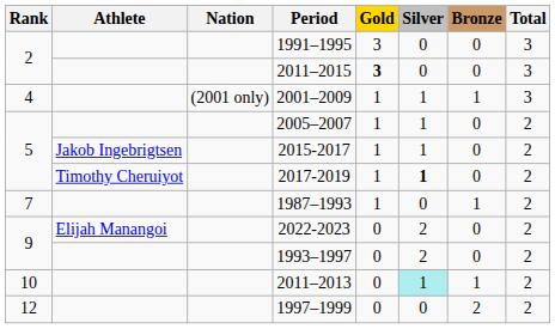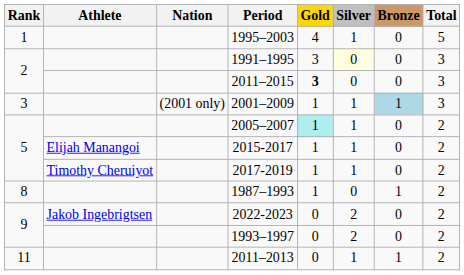 <table class="wikitable sortable" style="text-align:center">
 <tr>
 <th>Rank</th>
 <th>Athlete</th>
 <th>Nation</th>
 <th>Period</th>
 <th style="background-color:gold">Gold</th>
 <th style="background-color:silver">Silver</th>
 <th style="background-color:#cc9966">Bronze</th>
 <th>Total</th>
 </tr>
 <tr>
+<td>1</td>
+<td align=left></td>
+<td align=left></td>
+<td>1995–2003</td>
+<td>4</td>
+<td>1</td>
+<td>0</td>
+<td>5</td>
+</tr>
+<tr>
 <td rowspan="2">2</td>
 <td align="left"></td>
 <td align=left></td>
 <td>1991–1995</td>
 <td>3</td>
-<td>0</td>
+<td style="background: lightyellow;">0</td>
 <td>0</td>
 <td>3</td>
 </tr>
 <tr>
 <td align="left"></td>
 <td align=left></td>
 <td>2011–2015</td>
 <td><strong>3</strong></td>
 <td>0</td>
 <td>0</td>
 <td>3</td>
 </tr>
 <tr>
-<td>4</td>
+<td>3</td>
 <td align=left></td>
 <td align=left> (2001 only)<br></td>
 <td>2001–2009</td>
 <td>1</td>
 <td>1</td>
-<td>1</td>
+<td style="background: lightblue;">1</td>
 <td>3</td>
 </tr>
 <tr>
 <td rowspan="3">5</td>
 <td align="left"></td>
 <td align=left></td>
 <td>2005–2007</td>
-<td>1</td>
+<td style="background: paleturquoise;">1</td>
 <td>1</td>
 <td>0</td>
 <td>2</td>
 </tr>
 <tr>
-<td align="left"><a href='#'>Jakob Ingebrigtsen</a></td>
+<td align="left"><a href='#'>Elijah Manangoi</a></td>
 <td align="left"></td>
 <td>2015-2017</td>
 <td>1</td>
 <td>1</td>
 <td>0</td>
 <td>2</td>
 </tr>
 <tr>
 <td align="left"><a href='#'>Timothy Cheruiyot</a></td>
 <td align="left"></td>
 <td>2017-2019</td>
 <td>1</td>
-<td><strong>1</strong></td>
+<td>1</td>
 <td>0</td>
 <td>2</td>
 </tr>
 <tr>
-<td>7</td>
+<td>8</td>
 <td align="left"></td>
 <td align="left"></td>
 <td>1987–1993</td>
 <td>1</td>
 <td>0</td>
 <td>1</td>
 <td>2</td>
 </tr>
 <tr>
 <td rowspan="2">9</td>
-<td align="left"><a href='#'>Elijah Manangoi</a></td>
+<td align="left"><a href='#'>Jakob Ingebrigtsen</a></td>
 <td align="left"></td>
 <td>2022-2023</td>
 <td>0</td>
 <td>2</td>
 <td>0</td>
 <td>2</td>
 </tr>
 <tr>
 <td align="left"></td>
 <td align="left"></td>
 <td>1993–1997</td>
 <td>0</td>
 <td>2</td>
 <td>0</td>
 <td>2</td>
 </tr>
 <tr>
-<td>10</td>
+<td>11</td>
 <td align="left"></td>
 <td align="left"></td>
 <td>2011–2013</td>
 <td>0</td>
-<td style="background: paleturquoise;">1</td>
+<td>1</td>
 <td>1</td>
 <td>2</td>
 </tr>
-<tr>
-<td>12</td>
-<td align="left"></td>
-<td align="left"></td>
-<td>1997–1999</td>
-<td>0</td>
-<td>0</td>
-<td>2</td>
-<td>2</td>
-</tr>
 </table>
